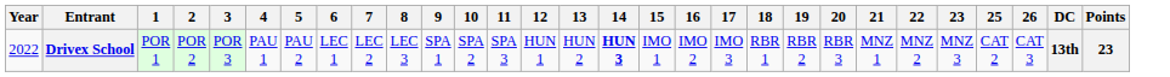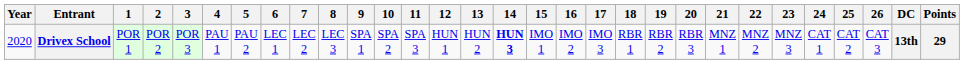 <table class="wikitable" style="text-align:center; font-size:85%">
 <tr>
 <th>Year</th>
 <th>Entrant</th>
 <th>1</th>
 <th>2</th>
 <th>3</th>
 <th>4</th>
 <th>5</th>
 <th>6</th>
 <th>7</th>
 <th>8</th>
 <th>9</th>
 <th>10</th>
 <th>11</th>
 <th>12</th>
 <th>13</th>
 <th>14</th>
 <th>15</th>
 <th>16</th>
 <th>17</th>
 <th>18</th>
 <th>19</th>
 <th>20</th>
 <th>21</th>
 <th>22</th>
 <th>23</th>
+<th>24</th>
 <th>25</th>
 <th>26</th>
 <th>DC</th>
 <th>Points</th>
 </tr>
 <tr>
-<td><a href='#'>2022</a></td>
+<td><a href='#'>2020</a></td>
 <th nowrap><a href='#'>Drivex School</a></th>
 <td style="background:#DFFFDF"><a href='#'>POR<br>1</a><br></td>
 <td style="background:#DFFFDF"><a href='#'>POR<br>2</a><br></td>
 <td style="background:#DFFFDF"><a href='#'>POR<br>3</a><br></td>
 <td><a href='#'>PAU<br>1</a></td>
 <td><a href='#'>PAU<br>2</a></td>
 <td><a href='#'>LEC<br>1</a></td>
 <td><a href='#'>LEC<br>2</a></td>
 <td><a href='#'>LEC<br>3</a></td>
 <td><a href='#'>SPA<br>1</a></td>
 <td><a href='#'>SPA<br>2</a></td>
 <td><a href='#'>SPA<br>3</a></td>
 <td><a href='#'>HUN<br>1</a></td>
 <td><a href='#'>HUN<br>2</a></td>
 <td><strong><a href='#'>HUN<br>3</a></strong></td>
 <td><a href='#'>IMO<br>1</a></td>
 <td><a href='#'>IMO<br>2</a></td>
 <td><a href='#'>IMO<br>3</a></td>
 <td><a href='#'>RBR<br>1</a></td>
 <td><a href='#'>RBR<br>2</a></td>
 <td><a href='#'>RBR<br>3</a></td>
 <td><a href='#'>MNZ<br>1</a></td>
 <td><a href='#'>MNZ<br>2</a></td>
 <td><a href='#'>MNZ<br>3</a></td>
+<td><a href='#'>CAT<br>1</a></td>
 <td><a href='#'>CAT<br>2</a></td>
 <td><a href='#'>CAT<br>3</a></td>
 <th>13th</th>
-<th>23</th>
+<th>29</th>
 </tr>
 </table>
